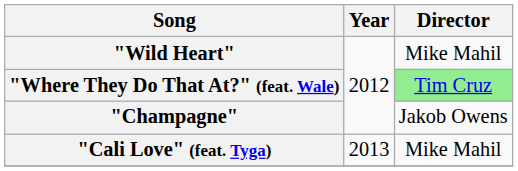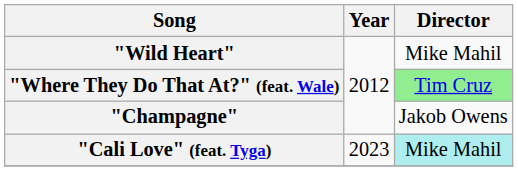 <table class="wikitable plainrowheaders" style="text-align:center;">
 <tr>
 <th scope="col">Song</th>
 <th scope="col">Year</th>
 <th scope="col">Director</th>
 </tr>
 <tr>
 <th scope="row">"Wild Heart"</th>
 <td rowspan="3">2012</td>
 <td>Mike Mahil</td>
 </tr>
 <tr>
 <th scope="row">"Where They Do That At?" <small>(feat. <a href='#'>Wale</a>)</small></th>
 <td style="background: lightgreen;"><a href='#'>Tim Cruz</a></td>
 </tr>
 <tr>
 <th scope="row">"Champagne"</th>
 <td>Jakob Owens</td>
 </tr>
 <tr>
 <th scope="row">"Cali Love" <small>(feat. <a href='#'>Tyga</a>)</small></th>
-<td>2013</td>
-<td>Mike Mahil</td>
+<td>2023</td>
+<td style="background: paleturquoise;">Mike Mahil</td>
 </tr>
 <tr>
 </tr>
 </table>
